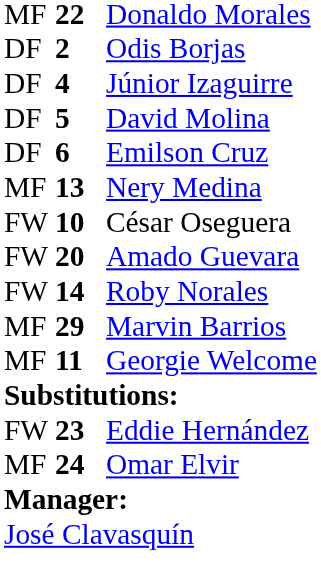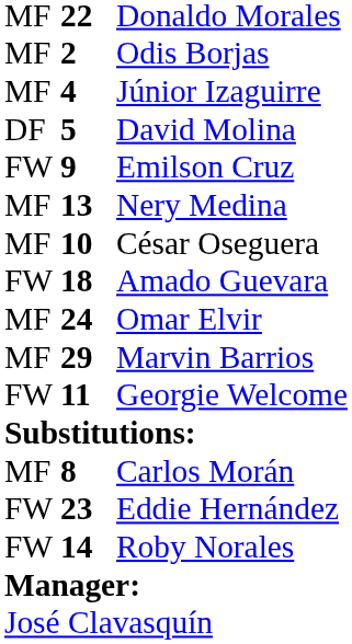 <table style = "font-size: 90%" cellspacing = "0" cellpadding = "0">
 <tr>
 <td colspan = 4></td>
 </tr>
 <tr>
 <th style="width:25px;"></th>
 <th style="width:25px;"></th>
 </tr>
 <tr>
 <td>MF</td>
 <td><strong>22</strong></td>
 <td> <a href='#'>Donaldo Morales</a></td>
 </tr>
 <tr>
-<td>DF</td>
+<td>MF</td>
 <td><strong>2</strong></td>
 <td> <a href='#'>Odis Borjas</a></td>
 </tr>
 <tr>
-<td>DF</td>
+<td>MF</td>
 <td><strong>4</strong></td>
 <td> <a href='#'>Júnior Izaguirre</a></td>
 <td></td>
 <td></td>
 </tr>
 <tr>
 <td>DF</td>
 <td><strong>5</strong></td>
 <td> <a href='#'>David Molina</a></td>
 </tr>
 <tr>
-<td>DF</td>
-<td><strong>6</strong></td>
+<td>FW</td>
+<td><strong>9</strong></td>
 <td> <a href='#'>Emilson Cruz</a></td>
 <td></td>
 <td></td>
 </tr>
 <tr>
 <td>MF</td>
 <td><strong>13</strong></td>
 <td> <a href='#'>Nery Medina</a></td>
 </tr>
 <tr>
-<td>FW</td>
+<td>MF</td>
 <td><strong>10</strong></td>
 <td> César Oseguera</td>
 </tr>
 <tr>
 <td>FW</td>
-<td><strong>20</strong></td>
+<td><strong>18</strong></td>
 <td> <a href='#'>Amado Guevara</a></td>
 </tr>
 <tr>
-<td>FW</td>
-<td><strong>14</strong></td>
-<td> <a href='#'>Roby Norales</a></td>
+<td>MF</td>
+<td><strong>24</strong></td>
+<td> <a href='#'>Omar Elvir</a></td>
 <td></td>
 <td></td>
 </tr>
 <tr>
 <td>MF</td>
 <td><strong>29</strong></td>
 <td> <a href='#'>Marvin Barrios</a></td>
 </tr>
 <tr>
-<td>MF</td>
+<td>FW</td>
 <td><strong>11</strong></td>
 <td> <a href='#'>Georgie Welcome</a></td>
 </tr>
 <tr>
 <td colspan = 3><strong>Substitutions:</strong></td>
+</tr>
+<tr>
+<td>MF</td>
+<td><strong>8</strong></td>
+<td> <a href='#'>Carlos Morán</a></td>
+<td></td>
+<td></td>
 </tr>
 <tr>
 <td>FW</td>
 <td><strong>23</strong></td>
 <td> <a href='#'>Eddie Hernández</a></td>
 <td></td>
 <td></td>
 </tr>
 <tr>
-<td>MF</td>
-<td><strong>24</strong></td>
-<td> <a href='#'>Omar Elvir</a></td>
+<td>FW</td>
+<td><strong>14</strong></td>
+<td> <a href='#'>Roby Norales</a></td>
 <td></td>
 <td></td>
 </tr>
 <tr>
 <td colspan = 3><strong>Manager:</strong></td>
 </tr>
 <tr>
 <td colspan = 3> <a href='#'>José Clavasquín</a></td>
 </tr>
 </table>
